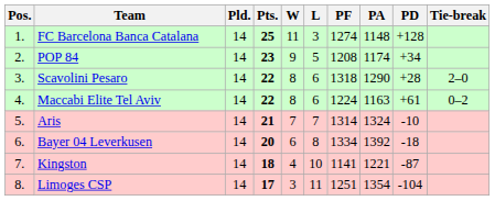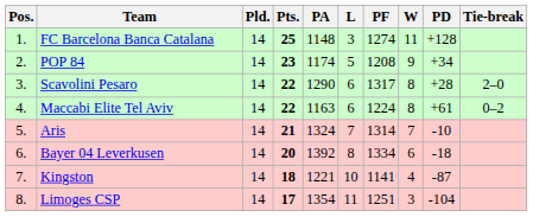 <table class="wikitable" style="text-align:center">
 <tr>
 <th width=15>Pos.</th>
 <th width=220>Team</th>
 <th width=20>Pld.</th>
 <th width=20>Pts.</th>
-<th width=20>W</th>
+<th width=20>PA</th>
 <th width=20>L</th>
 <th width=20>PF</th>
-<th width=20>PA</th>
+<th width=20>W</th>
 <th width=20>PD</th>
 <th>Tie-break</th>
 </tr>
 <tr style="background: #ccffcc;">
 <td>1.</td>
 <td align=left> <a href='#'>FC Barcelona Banca Catalana</a></td>
 <td>14</td>
 <td><strong>25</strong></td>
-<td>11</td>
+<td>1148</td>
 <td>3</td>
 <td>1274</td>
-<td>1148</td>
+<td>11</td>
 <td>+128</td>
 <td></td>
 </tr>
 <tr style="background: #ccffcc;">
 <td>2.</td>
 <td align=left> <a href='#'>POP 84</a></td>
 <td>14</td>
 <td><strong>23</strong></td>
-<td>9</td>
+<td>1174</td>
 <td>5</td>
 <td>1208</td>
-<td>1174</td>
+<td>9</td>
 <td>+34</td>
 <td></td>
 </tr>
 <tr style="background: #ccffcc;">
 <td>3.</td>
 <td align=left> <a href='#'>Scavolini Pesaro</a></td>
 <td>14</td>
 <td><strong>22</strong></td>
+<td>1290</td>
+<td>6</td>
+<td>1317</td>
 <td>8</td>
-<td>6</td>
-<td>1318</td>
-<td>1290</td>
 <td>+28</td>
 <td>2–0</td>
 </tr>
 <tr style="background: #ccffcc;">
 <td>4.</td>
 <td align=left> <a href='#'>Maccabi Elite Tel Aviv</a></td>
 <td>14</td>
 <td><strong>22</strong></td>
-<td>8</td>
+<td>1163</td>
 <td>6</td>
 <td>1224</td>
-<td>1163</td>
+<td>8</td>
 <td>+61</td>
 <td>0–2</td>
 </tr>
 <tr style="background:#ffcccc;">
 <td>5.</td>
 <td align=left> <a href='#'>Aris</a></td>
 <td>14</td>
 <td><strong>21</strong></td>
-<td>7</td>
+<td>1324</td>
 <td>7</td>
 <td>1314</td>
-<td>1324</td>
+<td>7</td>
 <td>-10</td>
 <td></td>
 </tr>
 <tr style="background:#ffcccc;">
 <td>6.</td>
 <td align=left> <a href='#'>Bayer 04 Leverkusen</a></td>
 <td>14</td>
 <td><strong>20</strong></td>
-<td>6</td>
+<td>1392</td>
 <td>8</td>
 <td>1334</td>
-<td>1392</td>
+<td>6</td>
 <td>-18</td>
 <td></td>
 </tr>
 <tr style="background:#ffcccc;">
 <td>7.</td>
 <td align=left> <a href='#'>Kingston</a></td>
 <td>14</td>
 <td><strong>18</strong></td>
-<td>4</td>
+<td>1221</td>
 <td>10</td>
 <td>1141</td>
-<td>1221</td>
+<td>4</td>
 <td>-87</td>
 <td></td>
 </tr>
 <tr style="background:#ffcccc;">
 <td>8.</td>
 <td align=left> <a href='#'>Limoges CSP</a></td>
 <td>14</td>
 <td><strong>17</strong></td>
-<td>3</td>
+<td>1354</td>
 <td>11</td>
 <td>1251</td>
-<td>1354</td>
+<td>3</td>
 <td>-104</td>
 <td></td>
 </tr>
 </table>
